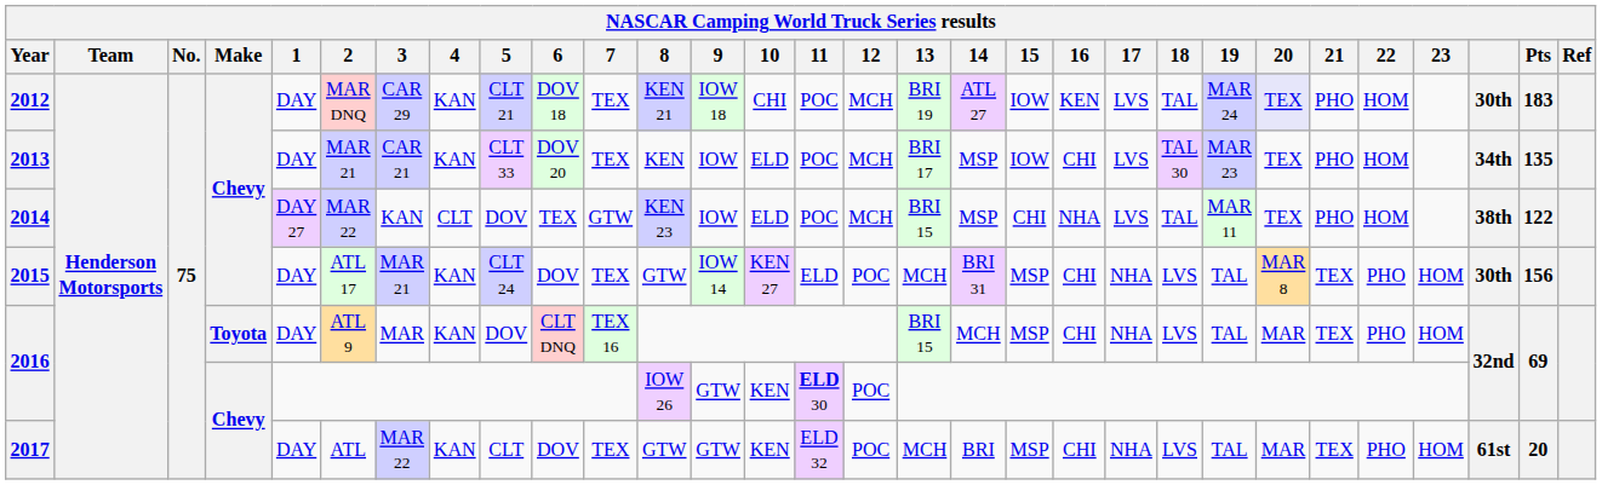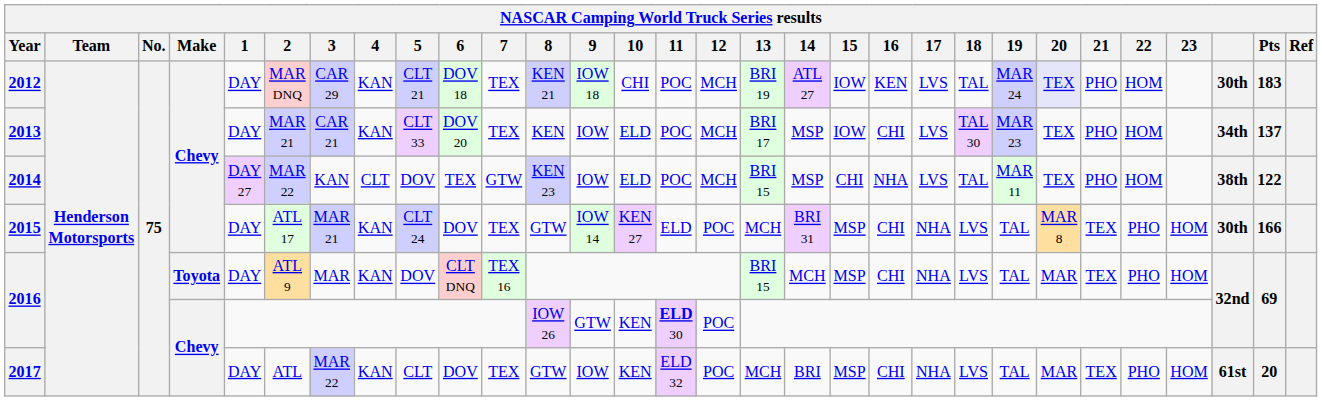 <table class="wikitable" style="text-align:center; font-size:75%">
 <tr>
 <th colspan=45><a href='#'>NASCAR Camping World Truck Series</a> results</th>
 </tr>
 <tr>
 <th>Year</th>
 <th>Team</th>
 <th>No.</th>
 <th>Make</th>
 <th>1</th>
 <th>2</th>
 <th>3</th>
 <th>4</th>
 <th>5</th>
 <th>6</th>
 <th>7</th>
 <th>8</th>
 <th>9</th>
 <th>10</th>
 <th>11</th>
 <th>12</th>
 <th>13</th>
 <th>14</th>
 <th>15</th>
 <th>16</th>
 <th>17</th>
 <th>18</th>
 <th>19</th>
 <th>20</th>
 <th>21</th>
 <th>22</th>
 <th>23</th>
 <th></th>
 <th>Pts</th>
 <th>Ref</th>
 </tr>
 <tr>
 <th><a href='#'>2012</a></th>
 <th rowspan=7><a href='#'>Henderson Motorsports</a></th>
 <th rowspan=7>75</th>
 <th rowspan=4><a href='#'>Chevy</a></th>
 <td><a href='#'>DAY</a></td>
 <td style="background:#FFCFCF;"><a href='#'>MAR</a><br><small>DNQ</small></td>
 <td style="background:#CFCFFF;"><a href='#'>CAR</a><br><small>29</small></td>
 <td><a href='#'>KAN</a></td>
 <td style="background:#CFCFFF;"><a href='#'>CLT</a><br><small>21</small></td>
 <td style="background:#DFFFDF;"><a href='#'>DOV</a><br><small>18</small></td>
 <td><a href='#'>TEX</a></td>
 <td style="background:#CFCFFF;"><a href='#'>KEN</a><br><small>21</small></td>
 <td style="background:#DFFFDF;"><a href='#'>IOW</a><br><small>18</small></td>
 <td><a href='#'>CHI</a></td>
 <td><a href='#'>POC</a></td>
 <td><a href='#'>MCH</a></td>
 <td style="background:#DFFFDF;"><a href='#'>BRI</a><br><small>19</small></td>
 <td style="background:#EFCFFF;"><a href='#'>ATL</a><br><small>27</small></td>
 <td><a href='#'>IOW</a></td>
 <td><a href='#'>KEN</a></td>
 <td><a href='#'>LVS</a></td>
 <td><a href='#'>TAL</a></td>
 <td style="background:#CFCFFF;"><a href='#'>MAR</a><br><small>24</small></td>
 <td style="background: lavender;"><a href='#'>TEX</a></td>
 <td><a href='#'>PHO</a></td>
 <td><a href='#'>HOM</a></td>
 <td></td>
 <th>30th</th>
 <th>183</th>
 <th></th>
 </tr>
 <tr>
 <th><a href='#'>2013</a></th>
 <td><a href='#'>DAY</a></td>
 <td style="background:#CFCFFF;"><a href='#'>MAR</a><br><small>21</small></td>
 <td style="background:#CFCFFF;"><a href='#'>CAR</a><br><small>21</small></td>
 <td><a href='#'>KAN</a></td>
 <td style="background:#EFCFFF;"><a href='#'>CLT</a><br><small>33</small></td>
 <td style="background:#DFFFDF;"><a href='#'>DOV</a><br><small>20</small></td>
 <td><a href='#'>TEX</a></td>
 <td><a href='#'>KEN</a></td>
 <td><a href='#'>IOW</a></td>
 <td><a href='#'>ELD</a></td>
 <td><a href='#'>POC</a></td>
 <td><a href='#'>MCH</a></td>
 <td style="background:#DFFFDF;"><a href='#'>BRI</a><br><small>17</small></td>
 <td><a href='#'>MSP</a></td>
 <td><a href='#'>IOW</a></td>
 <td><a href='#'>CHI</a></td>
 <td><a href='#'>LVS</a></td>
 <td style="background:#EFCFFF;"><a href='#'>TAL</a><br><small>30</small></td>
 <td style="background:#CFCFFF;"><a href='#'>MAR</a><br><small>23</small></td>
 <td><a href='#'>TEX</a></td>
 <td><a href='#'>PHO</a></td>
 <td><a href='#'>HOM</a></td>
 <td></td>
 <th>34th</th>
-<th>135</th>
+<th>137</th>
 <th></th>
 </tr>
 <tr>
 <th><a href='#'>2014</a></th>
 <td style="background:#EFCFFF;"><a href='#'>DAY</a><br><small>27</small></td>
 <td style="background:#CFCFFF;"><a href='#'>MAR</a><br><small>22</small></td>
 <td><a href='#'>KAN</a></td>
 <td><a href='#'>CLT</a></td>
 <td><a href='#'>DOV</a></td>
 <td><a href='#'>TEX</a></td>
 <td><a href='#'>GTW</a></td>
 <td style="background:#CFCFFF;"><a href='#'>KEN</a><br><small>23</small></td>
 <td><a href='#'>IOW</a></td>
 <td><a href='#'>ELD</a></td>
 <td><a href='#'>POC</a></td>
 <td><a href='#'>MCH</a></td>
 <td style="background:#DFFFDF;"><a href='#'>BRI</a><br><small>15</small></td>
 <td><a href='#'>MSP</a></td>
 <td><a href='#'>CHI</a></td>
 <td><a href='#'>NHA</a></td>
 <td><a href='#'>LVS</a></td>
 <td><a href='#'>TAL</a></td>
 <td style="background:#DFFFDF;"><a href='#'>MAR</a><br><small>11</small></td>
 <td><a href='#'>TEX</a></td>
 <td><a href='#'>PHO</a></td>
 <td><a href='#'>HOM</a></td>
 <td></td>
 <th>38th</th>
 <th>122</th>
 <th></th>
 </tr>
 <tr>
 <th><a href='#'>2015</a></th>
 <td><a href='#'>DAY</a></td>
 <td style="background:#DFFFDF;"><a href='#'>ATL</a><br><small>17</small></td>
 <td style="background:#CFCFFF;"><a href='#'>MAR</a><br><small>21</small></td>
 <td><a href='#'>KAN</a></td>
 <td style="background:#CFCFFF;"><a href='#'>CLT</a><br><small>24</small></td>
 <td><a href='#'>DOV</a></td>
 <td><a href='#'>TEX</a></td>
 <td><a href='#'>GTW</a></td>
 <td style="background:#DFFFDF;"><a href='#'>IOW</a><br><small>14</small></td>
 <td style="background:#EFCFFF;"><a href='#'>KEN</a><br><small>27</small></td>
 <td><a href='#'>ELD</a></td>
 <td><a href='#'>POC</a></td>
 <td><a href='#'>MCH</a></td>
 <td style="background:#EFCFFF;"><a href='#'>BRI</a><br><small>31</small></td>
 <td><a href='#'>MSP</a></td>
 <td><a href='#'>CHI</a></td>
 <td><a href='#'>NHA</a></td>
 <td><a href='#'>LVS</a></td>
 <td><a href='#'>TAL</a></td>
 <td style="background:#FFDF9F;"><a href='#'>MAR</a><br><small>8</small></td>
 <td><a href='#'>TEX</a></td>
 <td><a href='#'>PHO</a></td>
 <td><a href='#'>HOM</a></td>
 <th>30th</th>
-<th>156</th>
+<th>166</th>
 <th></th>
 </tr>
 <tr>
 <th rowspan=2><a href='#'>2016</a></th>
 <th><a href='#'>Toyota</a></th>
 <td><a href='#'>DAY</a></td>
 <td style="background:#FFDF9F;"><a href='#'>ATL</a><br><small>9</small></td>
 <td><a href='#'>MAR</a></td>
 <td><a href='#'>KAN</a></td>
 <td><a href='#'>DOV</a></td>
 <td style="background:#FFCFCF;"><a href='#'>CLT</a><br><small>DNQ</small></td>
 <td style="background:#DFFFDF;"><a href='#'>TEX</a><br><small>16</small></td>
 <td colspan=5></td>
 <td style="background:#DFFFDF;"><a href='#'>BRI</a><br><small>15</small></td>
 <td><a href='#'>MCH</a></td>
 <td><a href='#'>MSP</a></td>
 <td><a href='#'>CHI</a></td>
 <td><a href='#'>NHA</a></td>
 <td><a href='#'>LVS</a></td>
 <td><a href='#'>TAL</a></td>
 <td><a href='#'>MAR</a></td>
 <td><a href='#'>TEX</a></td>
 <td><a href='#'>PHO</a></td>
 <td><a href='#'>HOM</a></td>
 <th rowspan=2>32nd</th>
 <th rowspan=2>69</th>
 <th rowspan=2></th>
 </tr>
 <tr>
 <th rowspan=5><a href='#'>Chevy</a></th>
 <td colspan=7></td>
 <td style="background:#EFCFFF;"><a href='#'>IOW</a><br><small>26</small></td>
 <td><a href='#'>GTW</a></td>
 <td><a href='#'>KEN</a></td>
 <td style="background:#EFCFFF;"><strong><a href='#'>ELD</a></strong><br><small>30</small></td>
 <td><a href='#'>POC</a></td>
 <td colspan=12></td>
 </tr>
 <tr>
 <th><a href='#'>2017</a></th>
 <td><a href='#'>DAY</a></td>
 <td><a href='#'>ATL</a></td>
 <td style="background:#CFCFFF;"><a href='#'>MAR</a><br><small>22</small></td>
 <td><a href='#'>KAN</a></td>
 <td><a href='#'>CLT</a></td>
 <td><a href='#'>DOV</a></td>
 <td><a href='#'>TEX</a></td>
 <td><a href='#'>GTW</a></td>
-<td><a href='#'>GTW</a></td>
+<td><a href='#'>IOW</a></td>
 <td><a href='#'>KEN</a></td>
 <td style="background:#EFCFFF;"><a href='#'>ELD</a><br><small>32</small></td>
 <td><a href='#'>POC</a></td>
 <td><a href='#'>MCH</a></td>
 <td><a href='#'>BRI</a></td>
 <td><a href='#'>MSP</a></td>
 <td><a href='#'>CHI</a></td>
 <td><a href='#'>NHA</a></td>
 <td><a href='#'>LVS</a></td>
 <td><a href='#'>TAL</a></td>
 <td><a href='#'>MAR</a></td>
 <td><a href='#'>TEX</a></td>
 <td><a href='#'>PHO</a></td>
 <td><a href='#'>HOM</a></td>
 <th>61st</th>
 <th>20</th>
 <th></th>
 </tr>
 </table>
